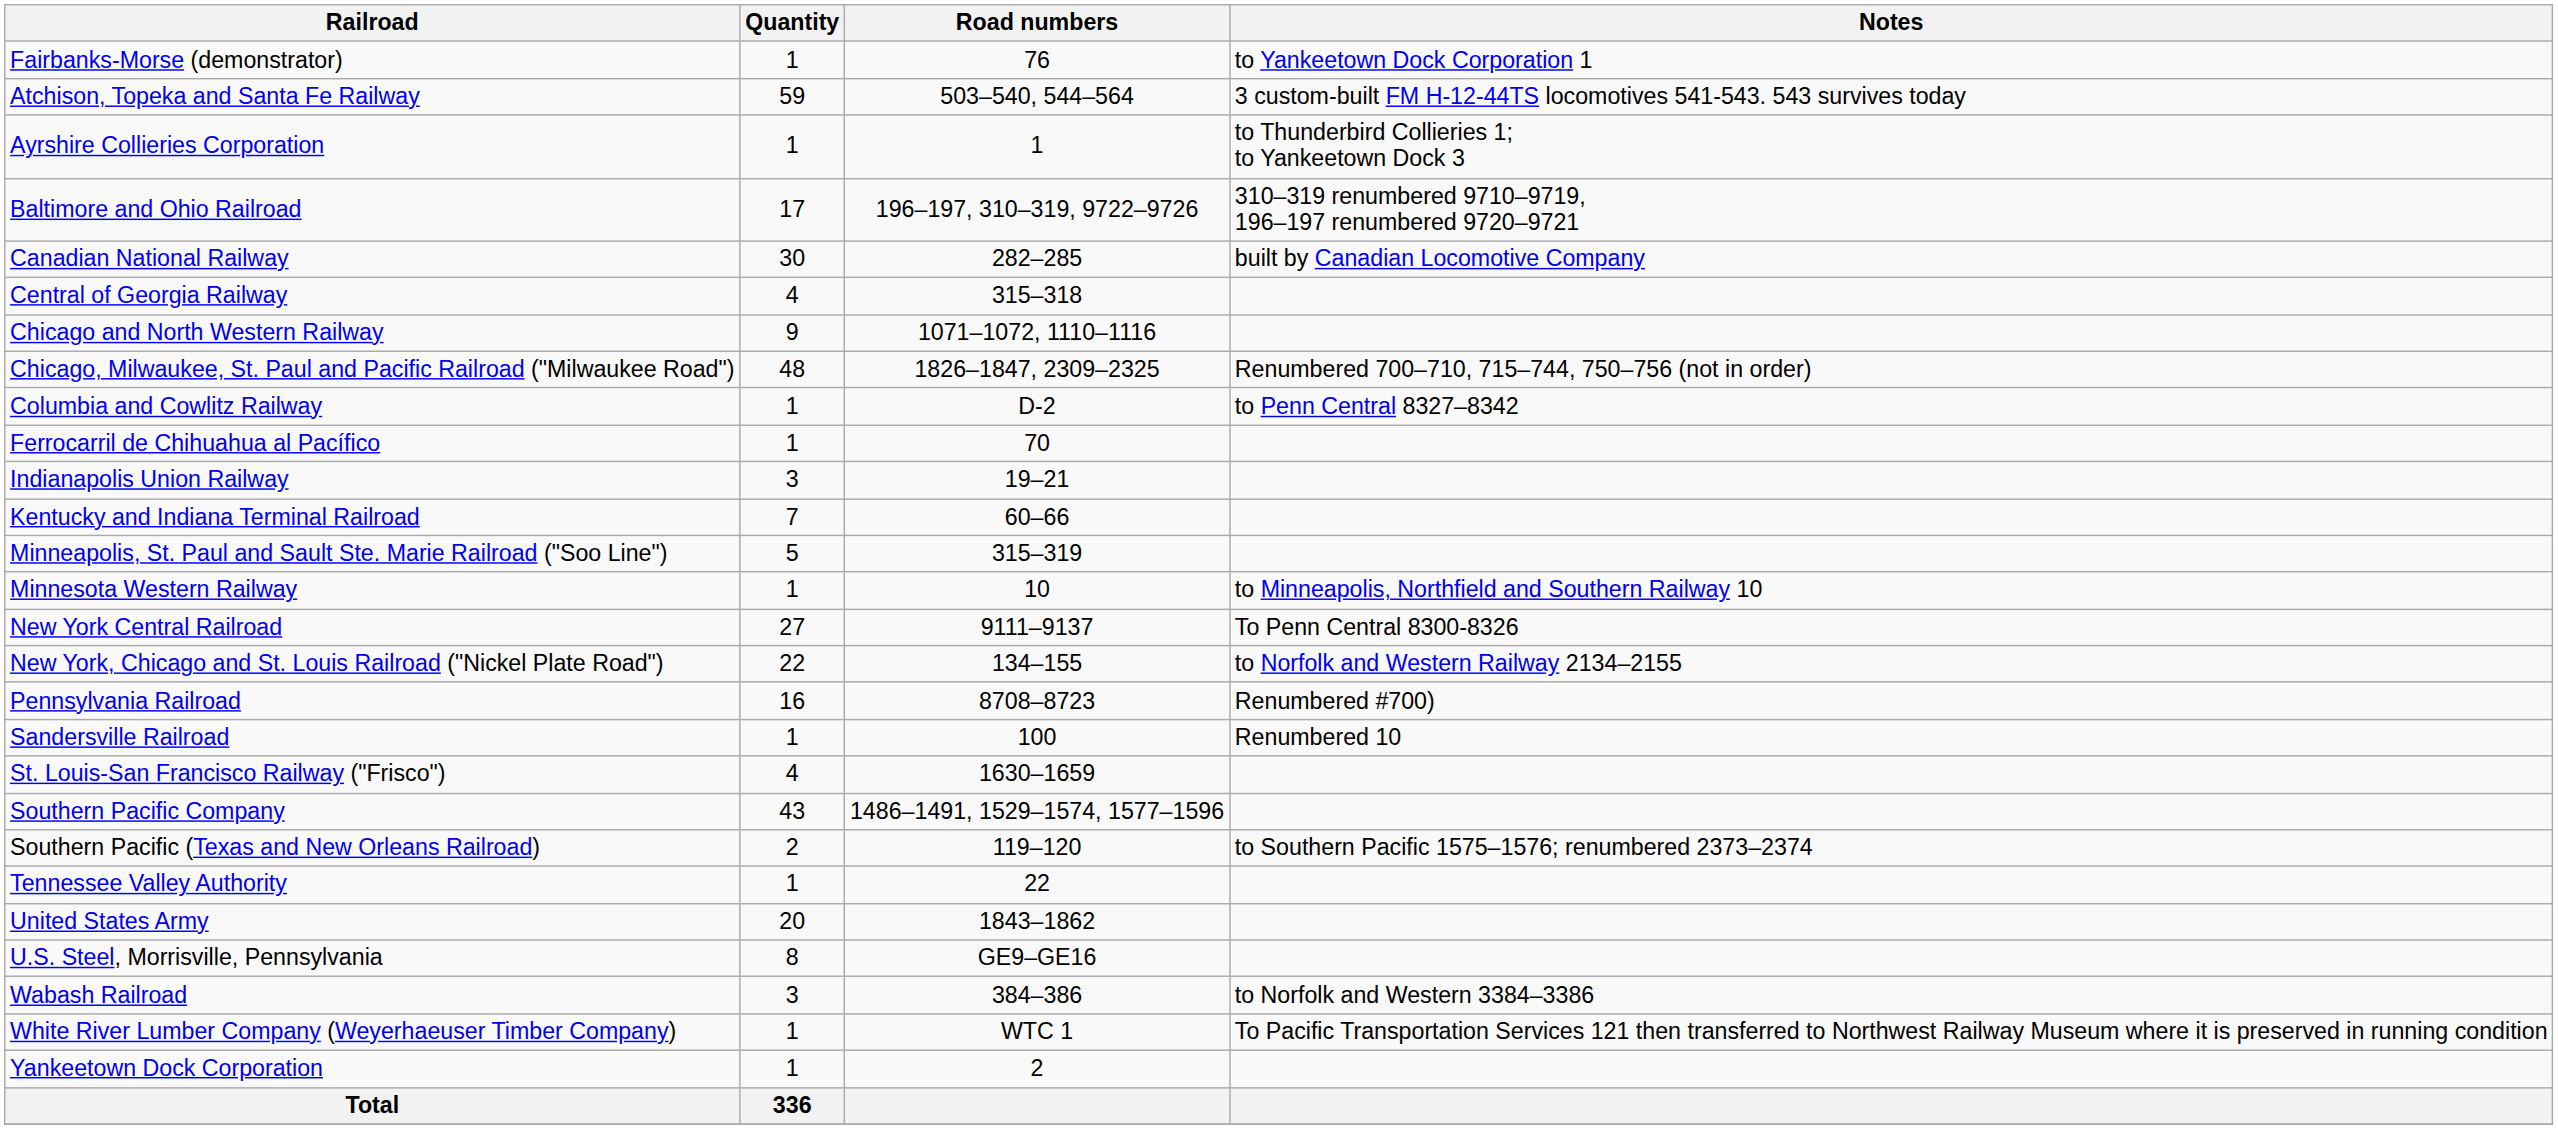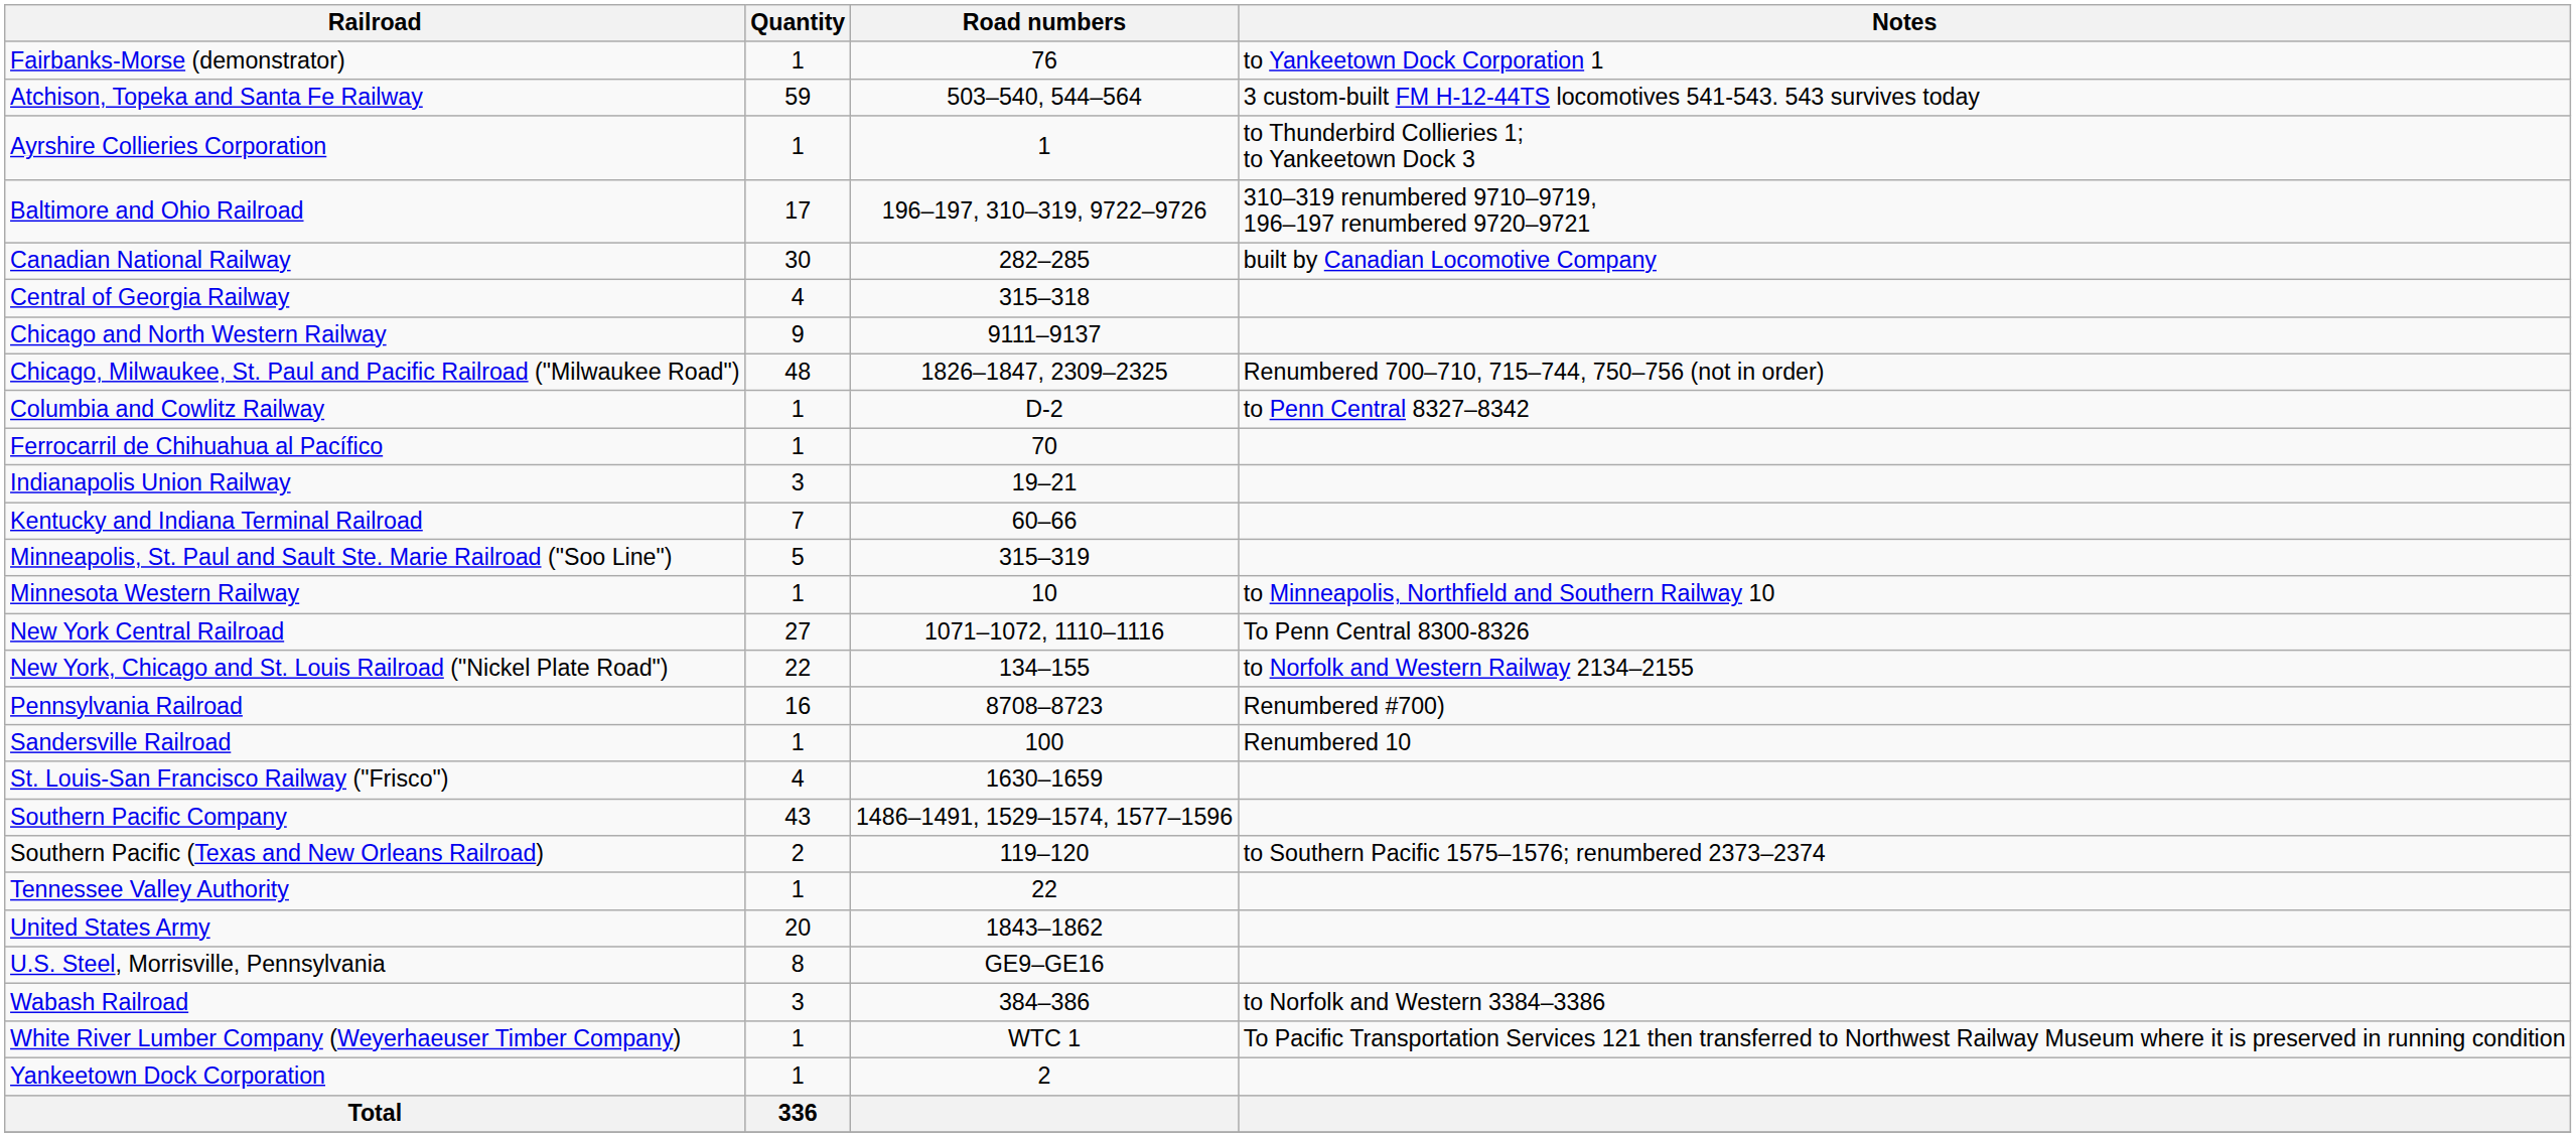 <table class="wikitable">
 <tr>
 <th>Railroad</th>
 <th>Quantity</th>
 <th>Road numbers</th>
 <th>Notes</th>
 </tr>
 <tr>
 <td><a href='#'>Fairbanks-Morse</a> (demonstrator)</td>
 <td style="text-align:center;">1</td>
 <td style="text-align:center;">76</td>
 <td>to <a href='#'>Yankeetown Dock Corporation</a> 1</td>
 </tr>
 <tr>
 <td><a href='#'>Atchison, Topeka and Santa Fe Railway</a></td>
 <td style="text-align:center;">59</td>
 <td style="text-align:center;">503–540, 544–564</td>
 <td>3 custom-built <a href='#'>FM H-12-44TS</a> locomotives 541-543. 543 survives today</td>
 </tr>
 <tr>
 <td><a href='#'>Ayrshire Collieries Corporation</a></td>
 <td style="text-align:center;">1</td>
 <td style="text-align:center;">1</td>
 <td>to Thunderbird Collieries 1;<br>to Yankeetown Dock 3</td>
 </tr>
 <tr>
 <td><a href='#'>Baltimore and Ohio Railroad</a></td>
 <td style="text-align:center;">17</td>
 <td style="text-align:center;">196–197, 310–319, 9722–9726</td>
 <td>310–319 renumbered 9710–9719,<br>196–197 renumbered 9720–9721</td>
 </tr>
 <tr>
 <td><a href='#'>Canadian National Railway</a></td>
 <td style="text-align:center;">30</td>
 <td style="text-align:center;">282–285</td>
 <td>built by <a href='#'>Canadian Locomotive Company</a></td>
 </tr>
 <tr>
 <td><a href='#'>Central of Georgia Railway</a></td>
 <td style="text-align:center;">4</td>
 <td style="text-align:center;">315–318</td>
 <td></td>
 </tr>
 <tr>
 <td><a href='#'>Chicago and North Western Railway</a></td>
 <td style="text-align:center;">9</td>
-<td style="text-align:center;">1071–1072, 1110–1116</td>
+<td style="text-align:center;">9111–9137</td>
 <td></td>
 </tr>
 <tr>
 <td><a href='#'>Chicago, Milwaukee, St. Paul and Pacific Railroad</a> ("Milwaukee Road")</td>
 <td style="text-align:center;">48</td>
 <td style="text-align:center;">1826–1847, 2309–2325</td>
 <td>Renumbered 700–710, 715–744, 750–756 (not in order)</td>
 </tr>
 <tr>
 <td><a href='#'>Columbia and Cowlitz Railway</a></td>
 <td style="text-align:center;">1</td>
 <td style="text-align:center;">D-2</td>
 <td>to <a href='#'>Penn Central</a> 8327–8342</td>
 </tr>
 <tr>
 <td><a href='#'>Ferrocarril de Chihuahua al Pacífico</a></td>
 <td style="text-align:center;">1</td>
 <td style="text-align:center;">70</td>
 <td></td>
 </tr>
 <tr>
 <td><a href='#'>Indianapolis Union Railway</a></td>
 <td style="text-align:center;">3</td>
 <td style="text-align:center;">19–21</td>
 <td></td>
 </tr>
 <tr>
 <td><a href='#'>Kentucky and Indiana Terminal Railroad</a></td>
 <td style="text-align:center;">7</td>
 <td style="text-align:center;">60–66</td>
 <td></td>
 </tr>
 <tr>
 <td><a href='#'>Minneapolis, St. Paul and Sault Ste. Marie Railroad</a> ("Soo Line")</td>
 <td style="text-align:center;">5</td>
 <td style="text-align:center;">315–319</td>
 <td></td>
 </tr>
 <tr>
 <td><a href='#'>Minnesota Western Railway</a></td>
 <td style="text-align:center;">1</td>
 <td style="text-align:center;">10</td>
 <td>to <a href='#'>Minneapolis, Northfield and Southern Railway</a> 10</td>
 </tr>
 <tr>
 <td><a href='#'>New York Central Railroad</a></td>
 <td style="text-align:center;">27</td>
-<td style="text-align:center;">9111–9137</td>
+<td style="text-align:center;">1071–1072, 1110–1116</td>
 <td>To Penn Central 8300-8326</td>
 </tr>
 <tr>
 <td><a href='#'>New York, Chicago and St. Louis Railroad</a> ("Nickel Plate Road")</td>
 <td style="text-align:center;">22</td>
 <td style="text-align:center;">134–155</td>
 <td>to <a href='#'>Norfolk and Western Railway</a> 2134–2155</td>
 </tr>
 <tr>
 <td><a href='#'>Pennsylvania Railroad</a></td>
 <td style="text-align:center;">16</td>
 <td style="text-align:center;">8708–8723</td>
 <td>Renumbered #700)</td>
 </tr>
 <tr>
 <td><a href='#'>Sandersville Railroad</a></td>
 <td style="text-align:center;">1</td>
 <td style="text-align:center;">100</td>
 <td>Renumbered 10</td>
 </tr>
 <tr>
 <td><a href='#'>St. Louis-San Francisco Railway</a> ("Frisco")</td>
 <td style="text-align:center;">4</td>
 <td style="text-align:center;">1630–1659</td>
 <td></td>
 </tr>
 <tr>
 <td><a href='#'>Southern Pacific Company</a></td>
 <td style="text-align:center;">43</td>
 <td style="text-align:center;">1486–1491, 1529–1574, 1577–1596</td>
 <td></td>
 </tr>
 <tr>
 <td>Southern Pacific (<a href='#'>Texas and New Orleans Railroad</a>)</td>
 <td style="text-align:center;">2</td>
 <td style="text-align:center;">119–120</td>
 <td>to Southern Pacific 1575–1576; renumbered 2373–2374</td>
 </tr>
 <tr>
 <td><a href='#'>Tennessee Valley Authority</a></td>
 <td style="text-align:center;">1</td>
 <td style="text-align:center;">22</td>
 <td></td>
 </tr>
 <tr>
 <td><a href='#'>United States Army</a></td>
 <td style="text-align:center;">20</td>
 <td style="text-align:center;">1843–1862</td>
 <td></td>
 </tr>
 <tr>
 <td><a href='#'>U.S. Steel</a>, Morrisville, Pennsylvania</td>
 <td style="text-align:center;">8</td>
 <td style="text-align:center;">GE9–GE16</td>
 <td></td>
 </tr>
 <tr>
 <td><a href='#'>Wabash Railroad</a></td>
 <td style="text-align:center;">3</td>
 <td style="text-align:center;">384–386</td>
 <td>to Norfolk and Western 3384–3386</td>
 </tr>
 <tr>
 <td><a href='#'>White River Lumber Company</a> (<a href='#'>Weyerhaeuser Timber Company</a>)  </td>
 <td style="text-align:center;">1</td>
 <td style="text-align:center;">WTC 1</td>
 <td>To Pacific Transportation Services 121 then transferred to Northwest Railway Museum where it is preserved in running condition</td>
 </tr>
 <tr>
 <td><a href='#'>Yankeetown Dock Corporation</a></td>
 <td style="text-align:center;">1</td>
 <td style="text-align:center;">2</td>
 <td></td>
 </tr>
 <tr>
 <th>Total</th>
 <th>336</th>
 <th></th>
 <th></th>
 </tr>
 <tr>
 </tr>
 </table>
